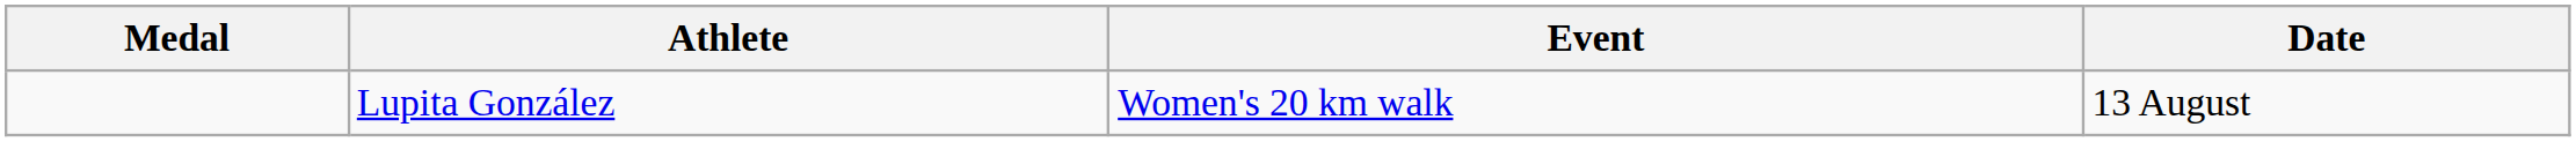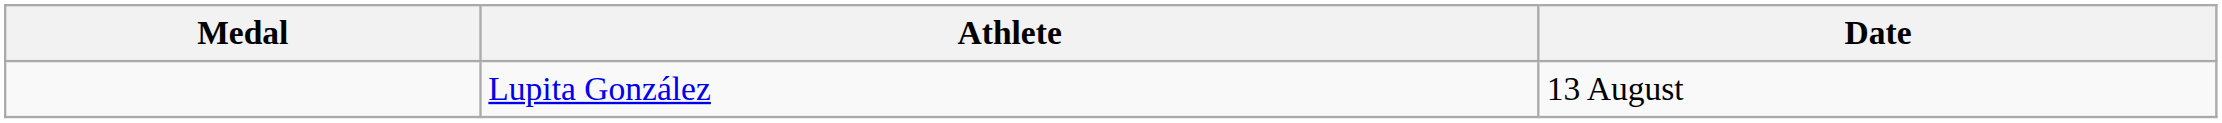 <table class=wikitable style=font-size:90% width=60%>
 <tr>
 <th>Medal</th>
 <th>Athlete</th>
-<th>Event</th>
 <th>Date</th>
 </tr>
 <tr>
 <td></td>
 <td><a href='#'>Lupita González</a></td>
-<td><a href='#'>Women's 20 km walk</a></td>
 <td>13 August</td>
 </tr>
 </table>
